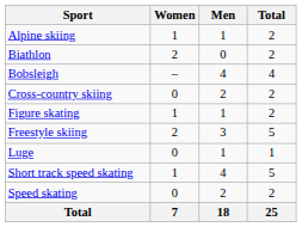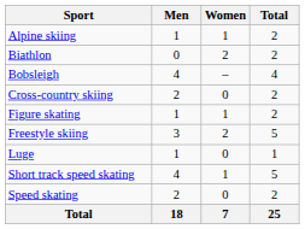 <table class="wikitable sortable" style="text-align:center;">
 <tr>
 <th width=180>Sport</th>
+<th width=55>Men</th>
 <th width=55>Women</th>
-<th width=55>Men</th>
 <th width=55>Total</th>
 </tr>
 <tr>
 <td align=left><a href='#'>Alpine skiing</a></td>
 <td>1</td>
 <td>1</td>
 <td>2</td>
 </tr>
 <tr>
 <td align=left><a href='#'>Biathlon</a></td>
+<td>0</td>
 <td>2</td>
-<td>0</td>
 <td>2</td>
 </tr>
 <tr>
 <td align=left><a href='#'>Bobsleigh</a></td>
+<td>4</td>
 <td>–</td>
-<td>4</td>
 <td>4</td>
 </tr>
 <tr>
 <td align=left><a href='#'>Cross-country skiing</a></td>
+<td>2</td>
 <td>0</td>
-<td>2</td>
 <td>2</td>
 </tr>
 <tr>
 <td align=left><a href='#'>Figure skating</a></td>
 <td>1</td>
 <td>1</td>
 <td>2</td>
 </tr>
 <tr>
 <td align=left><a href='#'>Freestyle skiing</a></td>
+<td>3</td>
 <td>2</td>
-<td>3</td>
 <td>5</td>
 </tr>
 <tr>
 <td align=left><a href='#'>Luge</a></td>
+<td>1</td>
 <td>0</td>
-<td>1</td>
 <td>1</td>
 </tr>
 <tr>
 <td align=left><a href='#'>Short track speed skating</a></td>
+<td>4</td>
 <td>1</td>
-<td>4</td>
 <td>5</td>
 </tr>
 <tr>
 <td align=left><a href='#'>Speed skating</a></td>
+<td>2</td>
 <td>0</td>
-<td>2</td>
 <td>2</td>
 </tr>
 <tr>
 <th>Total</th>
+<th>18</th>
 <th>7</th>
-<th>18</th>
 <th>25</th>
 </tr>
 </table>
